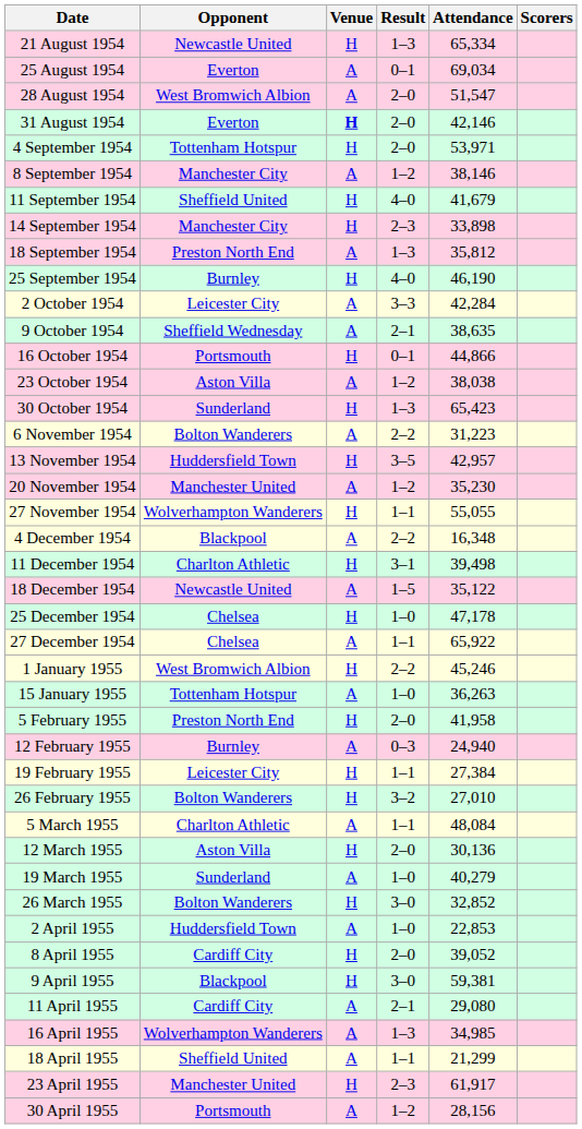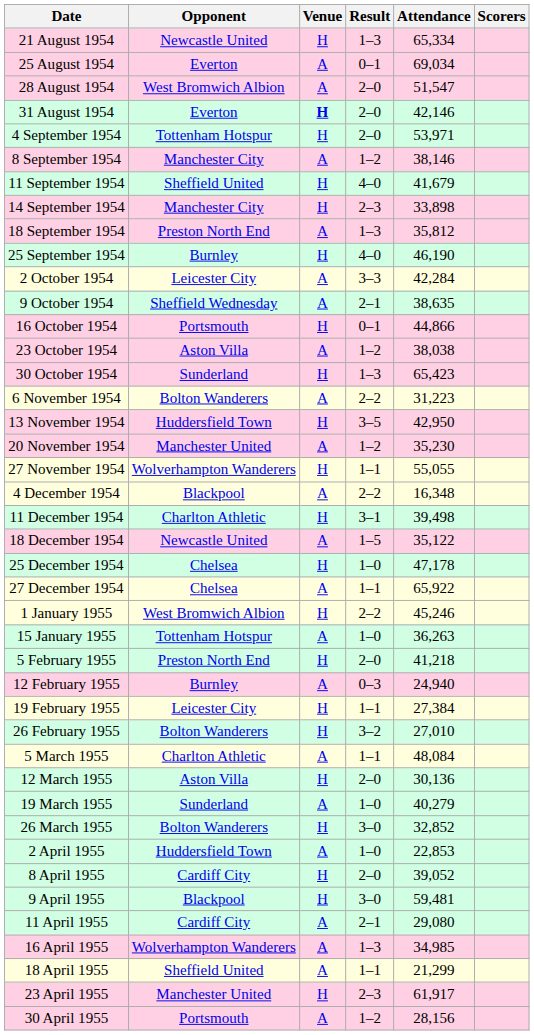 <table class="wikitable sortable" style="text-align:center;">
 <tr>
 <th>Date</th>
 <th>Opponent</th>
 <th>Venue</th>
 <th>Result</th>
 <th>Attendance</th>
 <th>Scorers</th>
 </tr>
 <tr style="background:#ffd0e3;">
 <td>21 August 1954</td>
 <td><a href='#'>Newcastle United</a></td>
 <td><a href='#'>H</a></td>
 <td>1–3</td>
 <td>65,334</td>
 <td></td>
 </tr>
 <tr style="background:#ffd0e3;">
 <td>25 August 1954</td>
 <td><a href='#'>Everton</a></td>
 <td><a href='#'>A</a></td>
 <td>0–1</td>
 <td>69,034</td>
 <td></td>
 </tr>
 <tr style="background:#ffd0e3;">
 <td>28 August 1954</td>
 <td><a href='#'>West Bromwich Albion</a></td>
 <td><a href='#'>A</a></td>
 <td>2–0</td>
 <td>51,547</td>
 <td></td>
 </tr>
 <tr style="background:#d0ffe3;">
 <td>31 August 1954</td>
 <td><a href='#'>Everton</a></td>
 <td><strong><a href='#'>H</a></strong></td>
 <td>2–0</td>
 <td>42,146</td>
 <td></td>
 </tr>
 <tr style="background:#d0ffe3;">
 <td>4 September 1954</td>
 <td><a href='#'>Tottenham Hotspur</a></td>
 <td><a href='#'>H</a></td>
 <td>2–0</td>
 <td>53,971</td>
 <td></td>
 </tr>
 <tr style="background:#ffd0e3;">
 <td>8 September 1954</td>
 <td><a href='#'>Manchester City</a></td>
 <td><a href='#'>A</a></td>
 <td>1–2</td>
 <td>38,146</td>
 <td></td>
 </tr>
 <tr style="background:#d0ffe3;">
 <td>11 September 1954</td>
 <td><a href='#'>Sheffield United</a></td>
 <td><a href='#'>H</a></td>
 <td>4–0</td>
 <td>41,679</td>
 <td></td>
 </tr>
 <tr style="background:#ffd0e3;">
 <td>14 September 1954</td>
 <td><a href='#'>Manchester City</a></td>
 <td><a href='#'>H</a></td>
 <td>2–3</td>
 <td>33,898</td>
 <td></td>
 </tr>
 <tr style="background:#ffd0e3;">
 <td>18 September 1954</td>
 <td><a href='#'>Preston North End</a></td>
 <td><a href='#'>A</a></td>
 <td>1–3</td>
 <td>35,812</td>
 <td></td>
 </tr>
 <tr style="background:#d0ffe3;">
 <td>25 September 1954</td>
 <td><a href='#'>Burnley</a></td>
 <td><a href='#'>H</a></td>
 <td>4–0</td>
 <td>46,190</td>
 <td></td>
 </tr>
 <tr style="background:#ffffdd;">
 <td>2 October 1954</td>
 <td><a href='#'>Leicester City</a></td>
 <td><a href='#'>A</a></td>
 <td>3–3</td>
 <td>42,284</td>
 <td></td>
 </tr>
 <tr style="background:#d0ffe3;">
 <td>9 October 1954</td>
 <td><a href='#'>Sheffield Wednesday</a></td>
 <td><a href='#'>A</a></td>
 <td>2–1</td>
 <td>38,635</td>
 <td></td>
 </tr>
 <tr style="background:#ffd0e3;">
 <td>16 October 1954</td>
 <td><a href='#'>Portsmouth</a></td>
 <td><a href='#'>H</a></td>
 <td>0–1</td>
 <td>44,866</td>
 <td></td>
 </tr>
 <tr style="background:#ffd0e3;">
 <td>23 October 1954</td>
 <td><a href='#'>Aston Villa</a></td>
 <td><a href='#'>A</a></td>
 <td>1–2</td>
 <td>38,038</td>
 <td></td>
 </tr>
 <tr style="background:#ffd0e3;">
 <td>30 October 1954</td>
 <td><a href='#'>Sunderland</a></td>
 <td><a href='#'>H</a></td>
 <td>1–3</td>
 <td>65,423</td>
 <td></td>
 </tr>
 <tr style="background:#ffffdd;">
 <td>6 November 1954</td>
 <td><a href='#'>Bolton Wanderers</a></td>
 <td><a href='#'>A</a></td>
 <td>2–2</td>
 <td>31,223</td>
 <td></td>
 </tr>
 <tr style="background:#ffd0e3;">
 <td>13 November 1954</td>
 <td><a href='#'>Huddersfield Town</a></td>
 <td><a href='#'>H</a></td>
 <td>3–5</td>
-<td>42,957</td>
+<td>42,950</td>
 <td></td>
 </tr>
 <tr style="background:#ffd0e3;">
 <td>20 November 1954</td>
 <td><a href='#'>Manchester United</a></td>
 <td><a href='#'>A</a></td>
 <td>1–2</td>
 <td>35,230</td>
 <td></td>
 </tr>
 <tr style="background:#ffffdd;">
 <td>27 November 1954</td>
 <td><a href='#'>Wolverhampton Wanderers</a></td>
 <td><a href='#'>H</a></td>
 <td>1–1</td>
 <td>55,055</td>
 <td></td>
 </tr>
 <tr style="background:#ffffdd;">
 <td>4 December 1954</td>
 <td><a href='#'>Blackpool</a></td>
 <td><a href='#'>A</a></td>
 <td>2–2</td>
 <td>16,348</td>
 <td></td>
 </tr>
 <tr style="background:#d0ffe3;">
 <td>11 December 1954</td>
 <td><a href='#'>Charlton Athletic</a></td>
 <td><a href='#'>H</a></td>
 <td>3–1</td>
 <td>39,498</td>
 <td></td>
 </tr>
 <tr style="background:#ffd0e3;">
 <td>18 December 1954</td>
 <td><a href='#'>Newcastle United</a></td>
 <td><a href='#'>A</a></td>
 <td>1–5</td>
 <td>35,122</td>
 <td></td>
 </tr>
 <tr style="background:#d0ffe3;">
 <td>25 December 1954</td>
 <td><a href='#'>Chelsea</a></td>
 <td><a href='#'>H</a></td>
 <td>1–0</td>
 <td>47,178</td>
 <td></td>
 </tr>
 <tr style="background:#ffffdd;">
 <td>27 December 1954</td>
 <td><a href='#'>Chelsea</a></td>
 <td><a href='#'>A</a></td>
 <td>1–1</td>
 <td>65,922</td>
 <td></td>
 </tr>
 <tr style="background:#ffffdd;">
 <td>1 January 1955</td>
 <td><a href='#'>West Bromwich Albion</a></td>
 <td><a href='#'>H</a></td>
 <td>2–2</td>
 <td>45,246</td>
 <td></td>
 </tr>
 <tr style="background:#d0ffe3;">
 <td>15 January 1955</td>
 <td><a href='#'>Tottenham Hotspur</a></td>
 <td><a href='#'>A</a></td>
 <td>1–0</td>
 <td>36,263</td>
 <td></td>
 </tr>
 <tr style="background:#d0ffe3;">
 <td>5 February 1955</td>
 <td><a href='#'>Preston North End</a></td>
 <td><a href='#'>H</a></td>
 <td>2–0</td>
-<td>41,958</td>
+<td>41,218</td>
 <td></td>
 </tr>
 <tr style="background:#ffd0e3;">
 <td>12 February 1955</td>
 <td><a href='#'>Burnley</a></td>
 <td><a href='#'>A</a></td>
 <td>0–3</td>
 <td>24,940</td>
 <td></td>
 </tr>
 <tr style="background:#ffffdd;">
 <td>19 February 1955</td>
 <td><a href='#'>Leicester City</a></td>
 <td><a href='#'>H</a></td>
 <td>1–1</td>
 <td>27,384</td>
 <td></td>
 </tr>
 <tr style="background:#d0ffe3;">
 <td>26 February 1955</td>
 <td><a href='#'>Bolton Wanderers</a></td>
 <td><a href='#'>H</a></td>
 <td>3–2</td>
 <td>27,010</td>
 <td></td>
 </tr>
 <tr style="background:#ffffdd;">
 <td>5 March 1955</td>
 <td><a href='#'>Charlton Athletic</a></td>
 <td><a href='#'>A</a></td>
 <td>1–1</td>
 <td>48,084</td>
 <td></td>
 </tr>
 <tr style="background:#d0ffe3;">
 <td>12 March 1955</td>
 <td><a href='#'>Aston Villa</a></td>
 <td><a href='#'>H</a></td>
 <td>2–0</td>
 <td>30,136</td>
 <td></td>
 </tr>
 <tr style="background:#d0ffe3;">
 <td>19 March 1955</td>
 <td><a href='#'>Sunderland</a></td>
 <td><a href='#'>A</a></td>
 <td>1–0</td>
 <td>40,279</td>
 <td></td>
 </tr>
 <tr style="background:#d0ffe3;">
 <td>26 March 1955</td>
 <td><a href='#'>Bolton Wanderers</a></td>
 <td><a href='#'>H</a></td>
 <td>3–0</td>
 <td>32,852</td>
 <td></td>
 </tr>
 <tr style="background:#d0ffe3;">
 <td>2 April 1955</td>
 <td><a href='#'>Huddersfield Town</a></td>
 <td><a href='#'>A</a></td>
 <td>1–0</td>
 <td>22,853</td>
 <td></td>
 </tr>
 <tr style="background:#d0ffe3;">
 <td>8 April 1955</td>
 <td><a href='#'>Cardiff City</a></td>
 <td><a href='#'>H</a></td>
 <td>2–0</td>
 <td>39,052</td>
 <td></td>
 </tr>
 <tr style="background:#d0ffe3;">
 <td>9 April 1955</td>
 <td><a href='#'>Blackpool</a></td>
 <td><a href='#'>H</a></td>
 <td>3–0</td>
-<td>59,381</td>
+<td>59,481</td>
 <td></td>
 </tr>
 <tr style="background:#d0ffe3;">
 <td>11 April 1955</td>
 <td><a href='#'>Cardiff City</a></td>
 <td><a href='#'>A</a></td>
 <td>2–1</td>
 <td>29,080</td>
 <td></td>
 </tr>
 <tr style="background:#ffd0e3;">
 <td>16 April 1955</td>
 <td><a href='#'>Wolverhampton Wanderers</a></td>
 <td><a href='#'>A</a></td>
 <td>1–3</td>
 <td>34,985</td>
 <td></td>
 </tr>
 <tr style="background:#ffffdd;">
 <td>18 April 1955</td>
 <td><a href='#'>Sheffield United</a></td>
 <td><a href='#'>A</a></td>
 <td>1–1</td>
 <td>21,299</td>
 <td></td>
 </tr>
 <tr style="background:#ffd0e3;">
 <td>23 April 1955</td>
 <td><a href='#'>Manchester United</a></td>
 <td><a href='#'>H</a></td>
 <td>2–3</td>
 <td>61,917</td>
 <td></td>
 </tr>
 <tr style="background:#ffd0e3;">
 <td>30 April 1955</td>
 <td><a href='#'>Portsmouth</a></td>
 <td><a href='#'>A</a></td>
 <td>1–2</td>
 <td>28,156</td>
 <td></td>
 </tr>
 </table>
